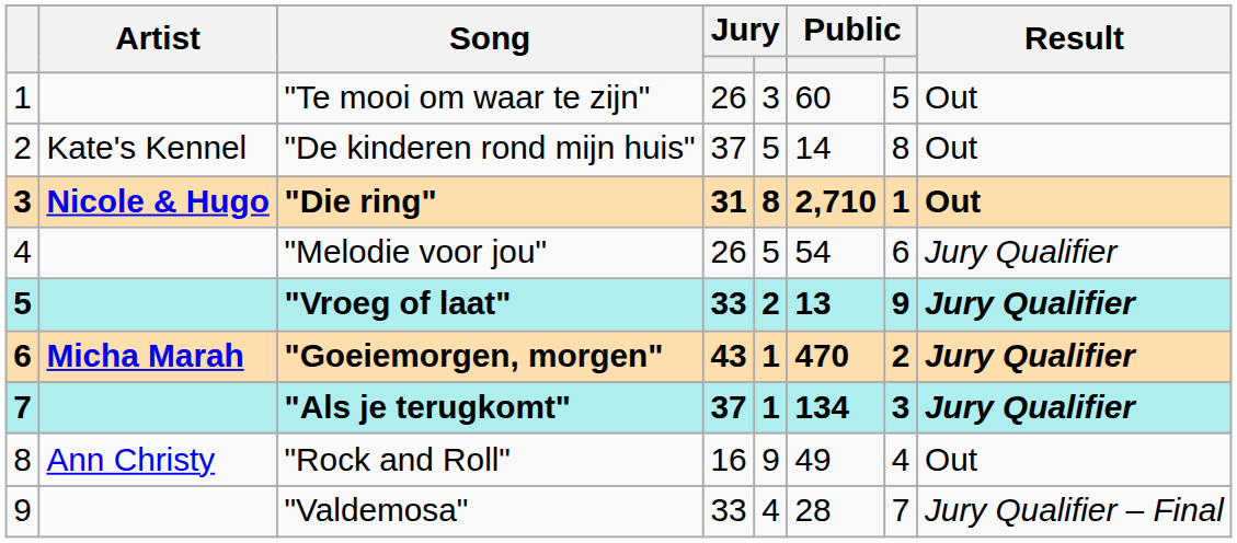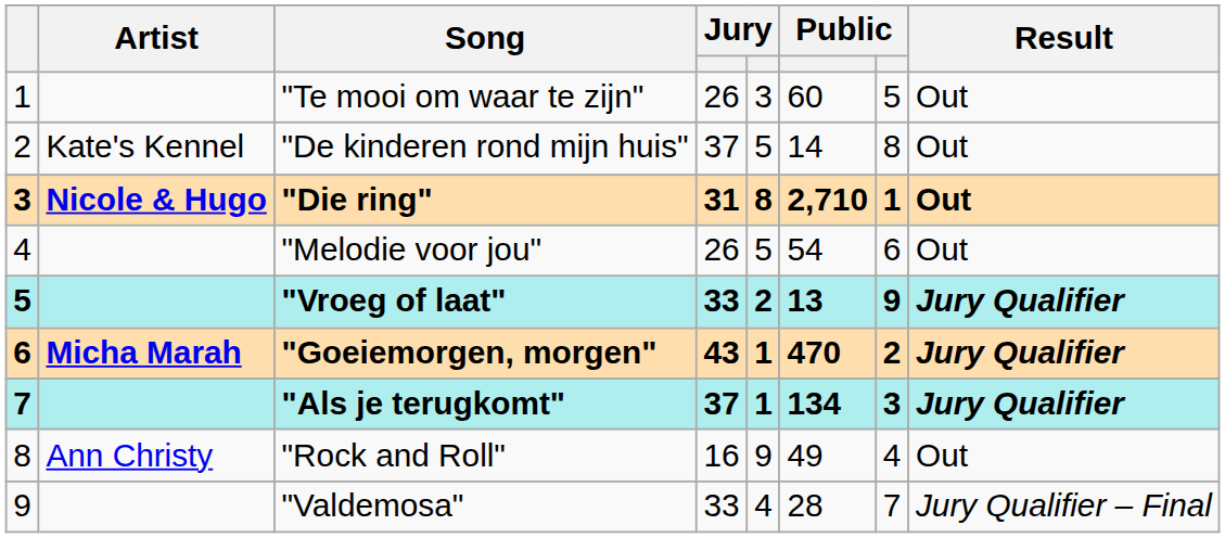 <table class="sortable wikitable" style="margin: 1em auto 1em auto">
 <tr>
 <th rowspan="2"></th>
 <th rowspan="2">Artist</th>
 <th rowspan="2">Song</th>
 <th colspan="2">Jury</th>
 <th colspan="2">Public</th>
 <th rowspan="2">Result</th>
 </tr>
 <tr>
 <th><small></small></th>
 <th><small></small></th>
 <th><small></small></th>
 <th><small></small></th>
 </tr>
 <tr>
 <td>1</td>
 <td></td>
 <td>"Te mooi om waar te zijn"</td>
 <td>26</td>
 <td>3</td>
 <td>60</td>
 <td>5</td>
 <td>Out</td>
 </tr>
 <tr>
 <td>2</td>
 <td>Kate's Kennel</td>
 <td>"De kinderen rond mijn huis"</td>
 <td>37</td>
 <td>5</td>
 <td>14</td>
 <td>8</td>
 <td>Out</td>
 </tr>
 <tr style="font-weight:bold; background:navajowhite;">
 <td>3</td>
 <td><a href='#'>Nicole & Hugo</a></td>
 <td>"Die ring"</td>
 <td>31</td>
 <td>8</td>
 <td>2,710</td>
 <td>1</td>
 <td>Out</td>
 </tr>
 <tr>
 <td>4</td>
 <td></td>
 <td>"Melodie voor jou"</td>
 <td>26</td>
 <td>5</td>
 <td>54</td>
 <td>6</td>
-<td><em>Jury Qualifier</em></td>
+<td>Out</td>
 </tr>
 <tr style="font-weight:bold; background:paleturquoise;">
 <td>5</td>
 <td></td>
 <td>"Vroeg of laat"</td>
 <td>33</td>
 <td>2</td>
 <td>13</td>
 <td>9</td>
 <td><em>Jury Qualifier</em></td>
 </tr>
 <tr style="font-weight:bold; background:navajowhite;">
 <td>6</td>
 <td><a href='#'>Micha Marah</a></td>
 <td>"Goeiemorgen, morgen"</td>
 <td>43</td>
 <td>1</td>
 <td>470</td>
 <td>2</td>
 <td><em>Jury Qualifier</em></td>
 </tr>
 <tr style="font-weight:bold; background:paleturquoise;">
 <td>7</td>
 <td></td>
 <td>"Als je terugkomt"</td>
 <td>37</td>
 <td>1</td>
 <td>134</td>
 <td>3</td>
 <td><em>Jury Qualifier</em></td>
 </tr>
 <tr>
 <td>8</td>
 <td><a href='#'>Ann Christy</a></td>
 <td>"Rock and Roll"</td>
 <td>16</td>
 <td>9</td>
 <td>49</td>
 <td>4</td>
 <td>Out</td>
 </tr>
 <tr>
 <td>9</td>
 <td></td>
 <td>"Valdemosa"</td>
 <td>33</td>
 <td>4</td>
 <td>28</td>
 <td>7</td>
 <td><em>Jury Qualifier – Final</em></td>
 </tr>
 </table>
